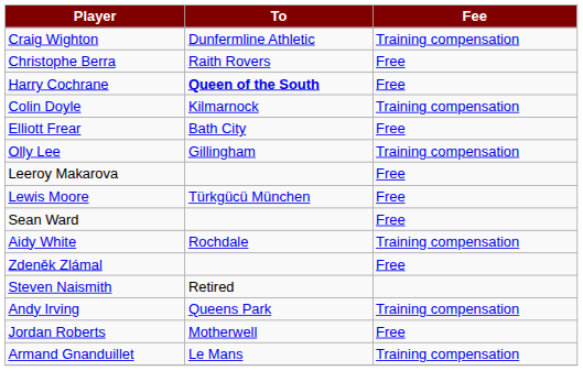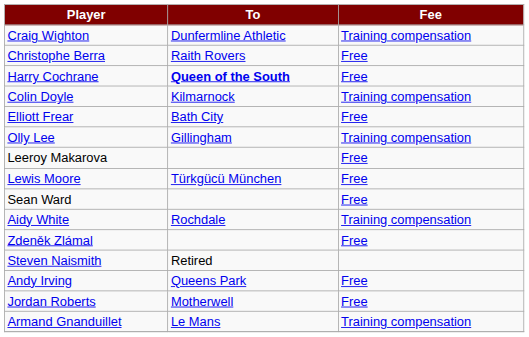 <table class="wikitable" style="text-align:left; font-size:95%;width:98%;">
 <tr>
 <th style="background:maroon; color:white;">Player</th>
 <th style="background:maroon; color:white;">To</th>
 <th style="background:maroon; color:white;">Fee</th>
 </tr>
 <tr>
 <td> <a href='#'>Craig Wighton</a></td>
 <td> <a href='#'>Dunfermline Athletic</a></td>
 <td><a href='#'>Training compensation</a></td>
 </tr>
 <tr>
 <td> <a href='#'>Christophe Berra</a></td>
 <td> <a href='#'>Raith Rovers</a></td>
 <td><a href='#'>Free</a></td>
 </tr>
 <tr>
 <td> <a href='#'>Harry Cochrane</a></td>
 <td><strong> <a href='#'>Queen of the South</a></strong></td>
 <td><a href='#'>Free</a></td>
 </tr>
 <tr>
 <td> <a href='#'>Colin Doyle</a></td>
 <td> <a href='#'>Kilmarnock</a></td>
 <td><a href='#'>Training compensation</a></td>
 </tr>
 <tr>
 <td> <a href='#'>Elliott Frear</a></td>
 <td> <a href='#'>Bath City</a></td>
 <td><a href='#'>Free</a></td>
 </tr>
 <tr>
 <td> <a href='#'>Olly Lee</a></td>
 <td> <a href='#'>Gillingham</a></td>
 <td><a href='#'>Training compensation</a></td>
 </tr>
 <tr>
 <td> Leeroy Makarova</td>
 <td></td>
 <td><a href='#'>Free</a></td>
 </tr>
 <tr>
 <td> <a href='#'>Lewis Moore</a></td>
 <td> <a href='#'>Türkgücü München</a></td>
 <td><a href='#'>Free</a></td>
 </tr>
 <tr>
 <td> Sean Ward</td>
 <td></td>
 <td><a href='#'>Free</a></td>
 </tr>
 <tr>
 <td> <a href='#'>Aidy White</a></td>
 <td> <a href='#'>Rochdale</a></td>
 <td><a href='#'>Training compensation</a></td>
 </tr>
 <tr>
 <td> <a href='#'>Zdeněk Zlámal</a></td>
 <td></td>
 <td><a href='#'>Free</a></td>
 </tr>
 <tr>
 <td> <a href='#'>Steven Naismith</a></td>
 <td>Retired</td>
 <td></td>
 </tr>
 <tr>
 <td> <a href='#'>Andy Irving</a></td>
 <td> <a href='#'>Queens Park</a></td>
-<td><a href='#'>Training compensation</a></td>
+<td><a href='#'>Free</a></td>
 </tr>
 <tr>
 <td> <a href='#'>Jordan Roberts</a></td>
 <td> <a href='#'>Motherwell</a></td>
 <td><a href='#'>Free</a></td>
 </tr>
 <tr>
 <td> <a href='#'>Armand Gnanduillet</a></td>
 <td> <a href='#'>Le Mans</a></td>
 <td><a href='#'>Training compensation</a></td>
 </tr>
 <tr>
 </tr>
 </table>
